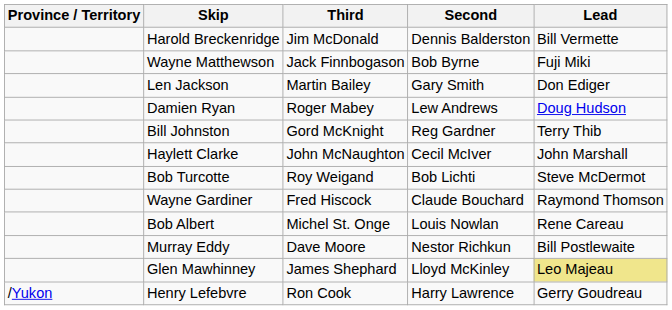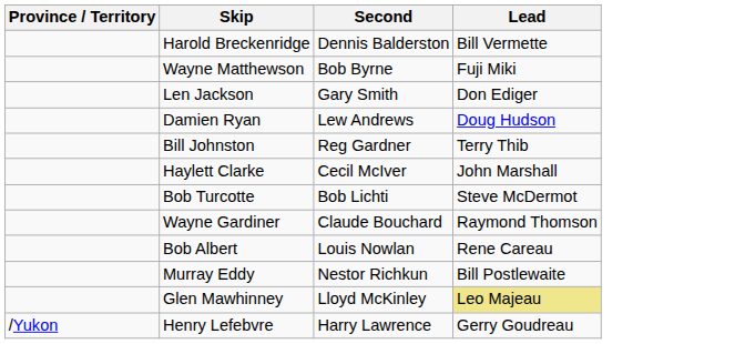 <table class="wikitable">
 <tr>
 <th>Province / Territory</th>
 <th>Skip</th>
-<th>Third</th>
 <th>Second</th>
 <th>Lead</th>
 </tr>
 <tr>
 <td></td>
 <td>Harold Breckenridge</td>
-<td>Jim McDonald</td>
 <td>Dennis Balderston</td>
 <td>Bill Vermette</td>
 </tr>
 <tr>
 <td></td>
 <td>Wayne Matthewson</td>
-<td>Jack Finnbogason</td>
 <td>Bob Byrne</td>
 <td>Fuji Miki</td>
 </tr>
 <tr>
 <td></td>
 <td>Len Jackson</td>
-<td>Martin Bailey</td>
 <td>Gary Smith</td>
 <td>Don Ediger</td>
 </tr>
 <tr>
 <td></td>
 <td>Damien Ryan</td>
-<td>Roger Mabey</td>
 <td>Lew Andrews</td>
 <td><a href='#'>Doug Hudson</a></td>
 </tr>
 <tr>
 <td></td>
 <td>Bill Johnston</td>
-<td>Gord McKnight</td>
 <td>Reg Gardner</td>
 <td>Terry Thib</td>
 </tr>
 <tr>
 <td></td>
 <td>Haylett Clarke</td>
-<td>John McNaughton</td>
 <td>Cecil McIver</td>
 <td>John Marshall</td>
 </tr>
 <tr>
 <td></td>
 <td>Bob Turcotte</td>
-<td>Roy Weigand</td>
 <td>Bob Lichti</td>
 <td>Steve McDermot</td>
 </tr>
 <tr>
 <td></td>
 <td>Wayne Gardiner</td>
-<td>Fred Hiscock</td>
 <td>Claude Bouchard</td>
 <td>Raymond Thomson</td>
 </tr>
 <tr>
 <td></td>
 <td>Bob Albert</td>
-<td>Michel St. Onge</td>
 <td>Louis Nowlan</td>
 <td>Rene Careau</td>
 </tr>
 <tr>
 <td></td>
 <td>Murray Eddy</td>
-<td>Dave Moore</td>
 <td>Nestor Richkun</td>
 <td>Bill Postlewaite</td>
 </tr>
 <tr>
 <td></td>
 <td>Glen Mawhinney</td>
-<td>James Shephard</td>
 <td>Lloyd McKinley</td>
 <td style="background: khaki;">Leo Majeau</td>
 </tr>
 <tr>
 <td>/<a href='#'>Yukon</a></td>
 <td>Henry Lefebvre</td>
-<td>Ron Cook</td>
 <td>Harry Lawrence</td>
 <td>Gerry Goudreau</td>
 </tr>
 </table>
